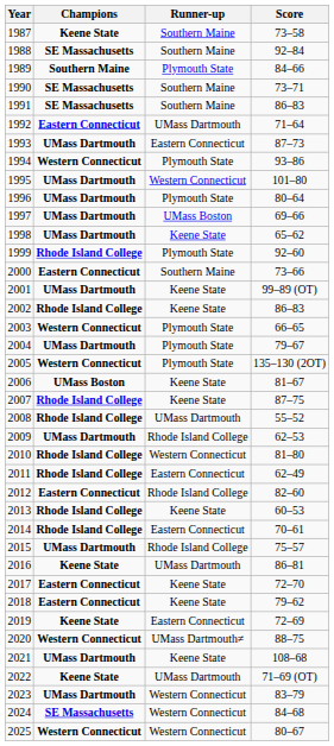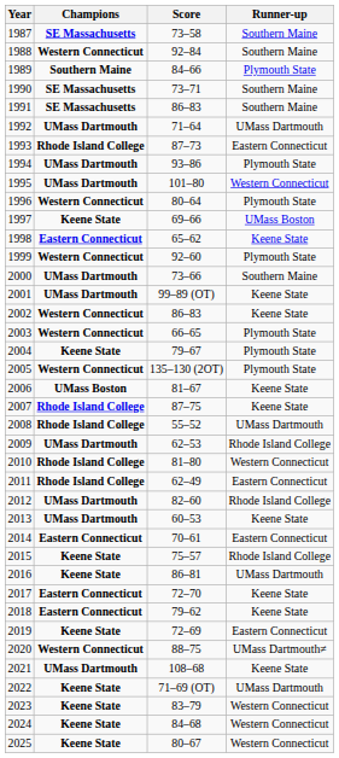 <table class="wikitable sortable">
 <tr>
 <th>Year</th>
 <th>Champions</th>
+<th>Score</th>
 <th>Runner-up</th>
-<th>Score</th>
 </tr>
 <tr align=center>
 <td>1987</td>
-<td><strong>Keene State</strong></td>
+<td><strong><a href='#'>SE Massachusetts</a></strong></td>
+<td>73–58</td>
 <td><a href='#'>Southern Maine</a></td>
-<td>73–58</td>
 </tr>
 <tr align=center>
 <td>1988</td>
-<td><strong>SE Massachusetts</strong></td>
+<td><strong>Western Connecticut</strong></td>
+<td>92–84</td>
 <td>Southern Maine</td>
-<td>92–84</td>
 </tr>
 <tr align=center>
 <td>1989</td>
 <td><strong>Southern Maine</strong></td>
+<td>84–66</td>
 <td><a href='#'>Plymouth State</a></td>
-<td>84–66</td>
 </tr>
 <tr align=center>
 <td>1990</td>
 <td><strong>SE Massachusetts</strong></td>
+<td>73–71</td>
 <td>Southern Maine</td>
-<td>73–71</td>
 </tr>
 <tr align=center>
 <td>1991</td>
 <td><strong>SE Massachusetts</strong></td>
+<td>86–83</td>
 <td>Southern Maine</td>
-<td>86–83</td>
 </tr>
 <tr align=center>
 <td>1992</td>
-<td><strong><a href='#'>Eastern Connecticut</a></strong></td>
+<td><strong>UMass Dartmouth</strong></td>
+<td>71–64</td>
 <td>UMass Dartmouth</td>
-<td>71–64</td>
 </tr>
 <tr align=center>
 <td>1993</td>
-<td><strong>UMass Dartmouth</strong></td>
+<td><strong>Rhode Island College</strong></td>
+<td>87–73</td>
 <td>Eastern Connecticut</td>
-<td>87–73</td>
 </tr>
 <tr align=center>
 <td>1994</td>
-<td><strong>Western Connecticut</strong></td>
+<td><strong>UMass Dartmouth</strong></td>
+<td>93–86</td>
 <td>Plymouth State</td>
-<td>93–86</td>
 </tr>
 <tr align=center>
 <td>1995</td>
 <td><strong>UMass Dartmouth</strong></td>
+<td>101–80</td>
 <td><a href='#'>Western Connecticut</a></td>
-<td>101–80</td>
 </tr>
 <tr align=center>
 <td>1996</td>
-<td><strong>UMass Dartmouth</strong></td>
+<td><strong>Western Connecticut</strong></td>
+<td>80–64</td>
 <td>Plymouth State</td>
-<td>80–64</td>
 </tr>
 <tr align=center>
 <td>1997</td>
-<td><strong>UMass Dartmouth</strong></td>
+<td><strong>Keene State</strong></td>
+<td>69–66</td>
 <td><a href='#'>UMass Boston</a></td>
-<td>69–66</td>
 </tr>
 <tr align=center>
 <td>1998</td>
-<td><strong>UMass Dartmouth</strong></td>
+<td><strong><a href='#'>Eastern Connecticut</a></strong></td>
+<td>65–62</td>
 <td><a href='#'>Keene State</a></td>
-<td>65–62</td>
 </tr>
 <tr align=center>
 <td>1999</td>
-<td><strong><a href='#'>Rhode Island College</a></strong></td>
+<td><strong>Western Connecticut</strong></td>
+<td>92–60</td>
 <td>Plymouth State</td>
-<td>92–60</td>
 </tr>
 <tr align=center>
 <td>2000</td>
-<td><strong>Eastern Connecticut</strong></td>
+<td><strong>UMass Dartmouth</strong></td>
+<td>73–66</td>
 <td>Southern Maine</td>
-<td>73–66</td>
 </tr>
 <tr align=center>
 <td>2001</td>
 <td><strong>UMass Dartmouth</strong></td>
+<td>99–89 (OT)</td>
 <td>Keene State</td>
-<td>99–89 (OT)</td>
 </tr>
 <tr align=center>
 <td>2002</td>
-<td><strong>Rhode Island College</strong></td>
+<td><strong>Western Connecticut</strong></td>
+<td>86–83</td>
 <td>Keene State</td>
-<td>86–83</td>
 </tr>
 <tr align=center>
 <td>2003</td>
 <td><strong>Western Connecticut</strong></td>
+<td>66–65</td>
 <td>Plymouth State</td>
-<td>66–65</td>
 </tr>
 <tr align=center>
 <td>2004</td>
-<td><strong>UMass Dartmouth</strong></td>
+<td><strong>Keene State</strong></td>
+<td>79–67</td>
 <td>Plymouth State</td>
-<td>79–67</td>
 </tr>
 <tr align=center>
 <td>2005</td>
 <td><strong>Western Connecticut</strong></td>
+<td>135–130 (2OT)</td>
 <td>Plymouth State</td>
-<td>135–130 (2OT)</td>
 </tr>
 <tr align=center>
 <td>2006</td>
 <td><strong>UMass Boston</strong></td>
+<td>81–67</td>
 <td>Keene State</td>
-<td>81–67</td>
 </tr>
 <tr align=center>
 <td>2007</td>
 <td><strong><a href='#'>Rhode Island College</a></strong></td>
+<td>87–75</td>
 <td>Keene State</td>
-<td>87–75</td>
 </tr>
 <tr align=center>
 <td>2008</td>
 <td><strong>Rhode Island College</strong></td>
+<td>55–52</td>
 <td>UMass Dartmouth</td>
-<td>55–52</td>
 </tr>
 <tr align=center>
 <td>2009</td>
 <td><strong>UMass Dartmouth</strong></td>
+<td>62–53</td>
 <td>Rhode Island College</td>
-<td>62–53</td>
 </tr>
 <tr align=center>
 <td>2010</td>
 <td><strong>Rhode Island College</strong></td>
+<td>81–80</td>
 <td>Western Connecticut</td>
-<td>81–80</td>
 </tr>
 <tr align=center>
 <td>2011</td>
 <td><strong>Rhode Island College</strong></td>
+<td>62–49</td>
 <td>Eastern Connecticut</td>
-<td>62–49</td>
 </tr>
 <tr align=center>
 <td>2012</td>
-<td><strong>Eastern Connecticut</strong></td>
+<td><strong>UMass Dartmouth</strong></td>
+<td>82–60</td>
 <td>Rhode Island College</td>
-<td>82–60</td>
 </tr>
 <tr align=center>
 <td>2013</td>
-<td><strong>Rhode Island College</strong></td>
+<td><strong>UMass Dartmouth</strong></td>
+<td>60–53</td>
 <td>Keene State</td>
-<td>60–53</td>
 </tr>
 <tr align=center>
 <td>2014</td>
-<td><strong>Rhode Island College</strong></td>
+<td><strong>Eastern Connecticut</strong></td>
+<td>70–61</td>
 <td>Eastern Connecticut</td>
-<td>70–61</td>
 </tr>
 <tr align=center>
 <td>2015</td>
-<td><strong>UMass Dartmouth</strong></td>
+<td><strong>Keene State</strong></td>
+<td>75–57</td>
 <td>Rhode Island College</td>
-<td>75–57</td>
 </tr>
 <tr align=center>
 <td>2016</td>
 <td><strong>Keene State</strong></td>
+<td>86–81</td>
 <td>UMass Dartmouth</td>
-<td>86–81</td>
 </tr>
 <tr align=center>
 <td>2017</td>
 <td><strong>Eastern Connecticut</strong></td>
+<td>72–70</td>
 <td>Keene State</td>
-<td>72–70</td>
 </tr>
 <tr align=center>
 <td>2018</td>
 <td><strong>Eastern Connecticut</strong></td>
+<td>79–62</td>
 <td>Keene State</td>
-<td>79–62</td>
 </tr>
 <tr align=center>
 <td>2019</td>
 <td><strong>Keene State</strong></td>
+<td>72–69</td>
 <td>Eastern Connecticut</td>
-<td>72–69</td>
 </tr>
 <tr align=center>
 <td>2020</td>
 <td><strong>Western Connecticut</strong></td>
+<td>88–75</td>
 <td>UMass Dartmouth≠</td>
-<td>88–75</td>
 </tr>
 <tr align=center>
 <td>2021</td>
 <td><strong>UMass Dartmouth</strong></td>
+<td>108–68</td>
 <td>Keene State</td>
-<td>108–68</td>
 </tr>
 <tr align=center>
 <td>2022</td>
 <td><strong>Keene State</strong></td>
+<td>71–69 (OT)</td>
 <td>UMass Dartmouth</td>
-<td>71–69 (OT)</td>
 </tr>
 <tr align=center>
 <td>2023</td>
-<td><strong>UMass Dartmouth</strong></td>
+<td><strong>Keene State</strong></td>
+<td>83–79</td>
 <td>Western Connecticut</td>
-<td>83–79</td>
 </tr>
 <tr align=center>
 <td>2024</td>
-<td><strong><a href='#'>SE Massachusetts</a></strong></td>
+<td><strong>Keene State</strong></td>
+<td>84–68</td>
 <td>Western Connecticut</td>
-<td>84–68</td>
 </tr>
 <tr align=center>
 <td>2025</td>
-<td><strong>Western Connecticut</strong></td>
+<td><strong>Keene State</strong></td>
+<td>80–67</td>
 <td>Western Connecticut</td>
-<td>80–67</td>
 </tr>
 </table>
